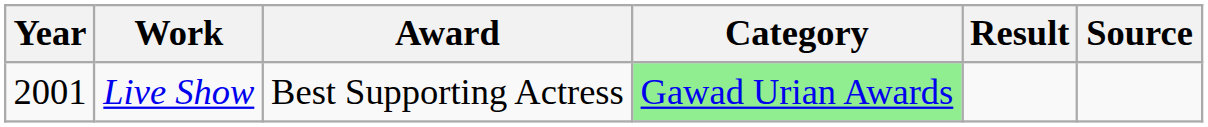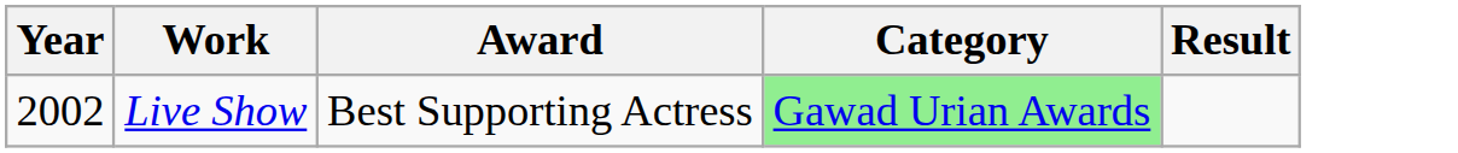 <table class="wikitable">
 <tr>
 <th>Year</th>
 <th>Work</th>
 <th>Award</th>
 <th>Category</th>
 <th>Result</th>
-<th>Source</th>
 </tr>
 <tr>
-<td>2001</td>
+<td>2002</td>
 <td><em><a href='#'>Live Show</a></em></td>
 <td>Best Supporting Actress</td>
 <td style="background: lightgreen;"><a href='#'>Gawad Urian Awards</a></td>
 <td></td>
-<td></td>
 </tr>
 </table>
